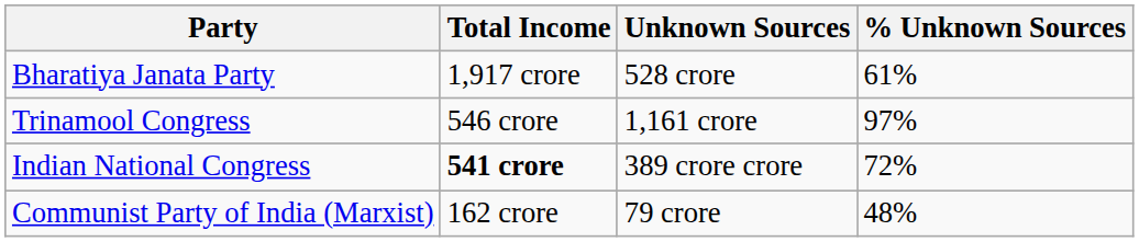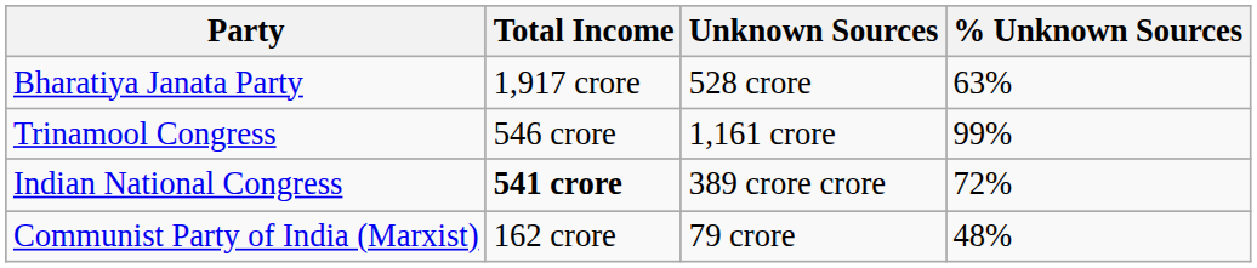 <table class="wikitable">
 <tr>
 <th>Party</th>
 <th>Total Income</th>
 <th>Unknown Sources</th>
 <th>% Unknown Sources</th>
 </tr>
 <tr>
 <td><a href='#'>Bharatiya Janata Party</a></td>
 <td>1,917 crore</td>
 <td>528 crore</td>
-<td>61%</td>
+<td>63%</td>
 </tr>
 <tr>
 <td><a href='#'>Trinamool Congress</a></td>
 <td>546 crore</td>
 <td>1,161 crore</td>
-<td>97%</td>
+<td>99%</td>
 </tr>
 <tr>
 <td><a href='#'>Indian National Congress</a></td>
 <td><strong>541 crore</strong></td>
 <td>389 crore crore</td>
 <td>72%</td>
 </tr>
 <tr>
 <td><a href='#'>Communist Party of India (Marxist)</a></td>
 <td>162 crore</td>
 <td>79 crore</td>
 <td>48%</td>
 </tr>
 </table>
